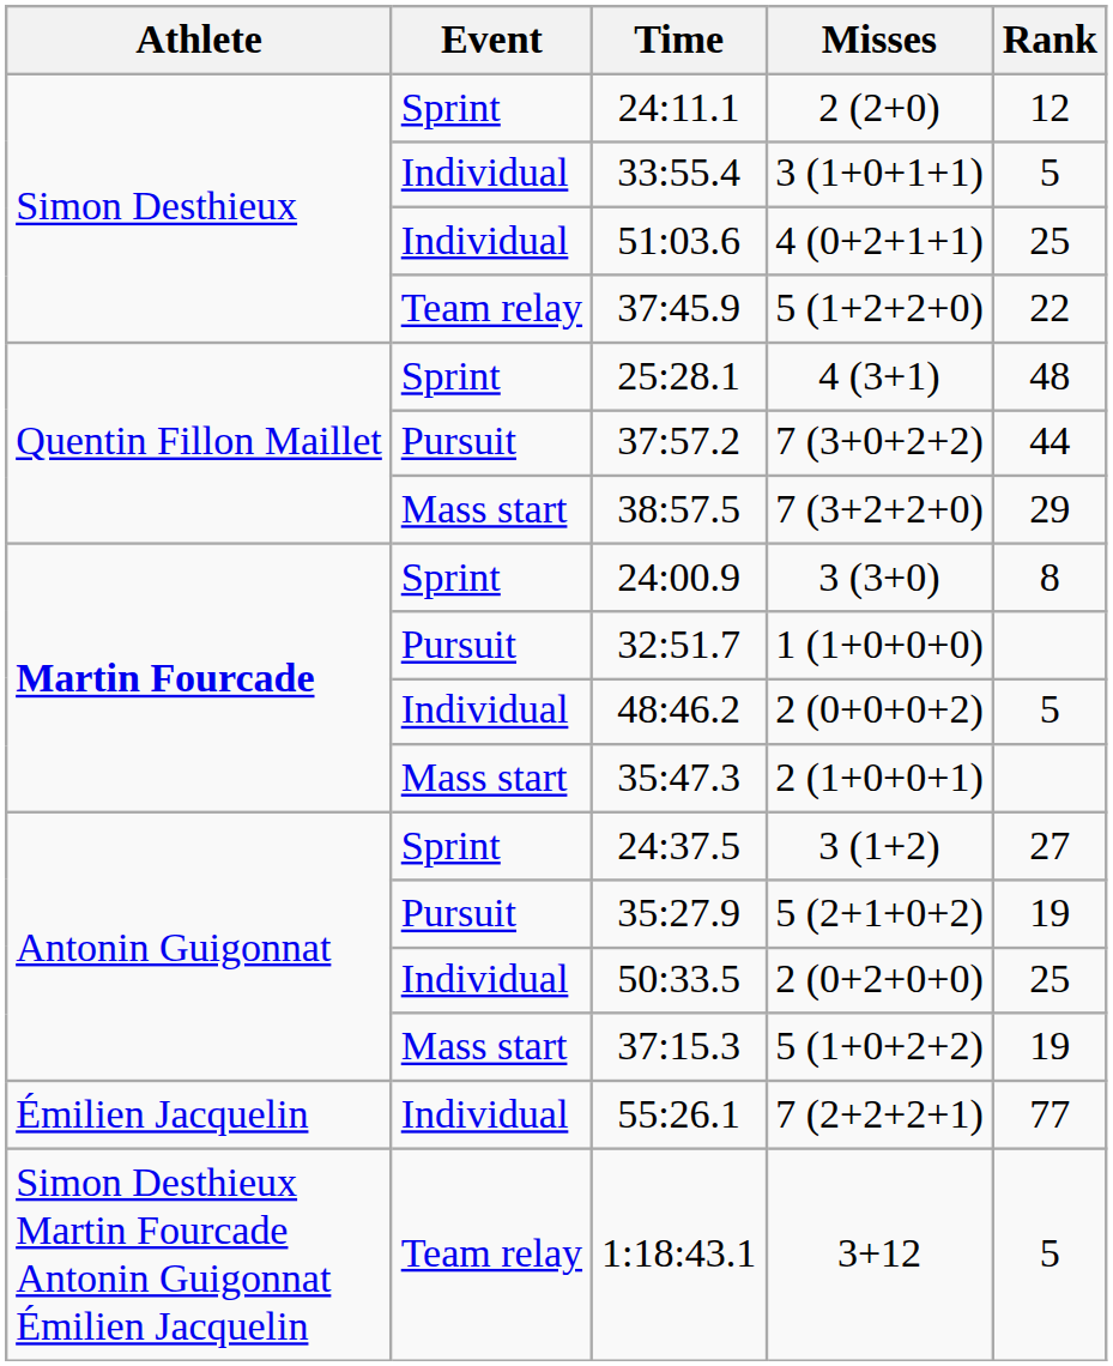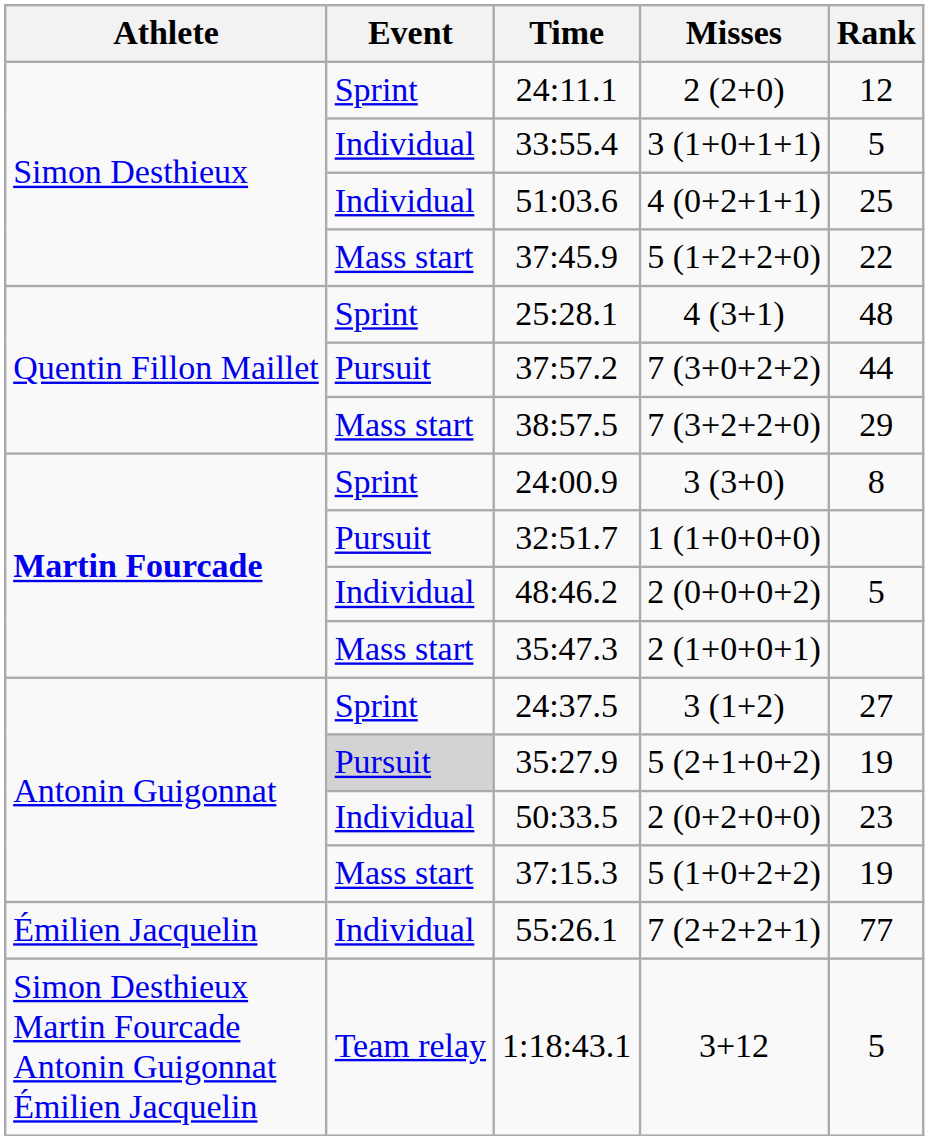 <table class="wikitable" style="font-size:90%">
 <tr>
 <th>Athlete</th>
 <th>Event</th>
 <th>Time</th>
 <th>Misses</th>
 <th>Rank</th>
 </tr>
 <tr align=center>
 <td align=left rowspan=4><a href='#'>Simon Desthieux</a></td>
 <td align=left><a href='#'>Sprint</a></td>
 <td>24:11.1</td>
 <td>2 (2+0)</td>
 <td>12</td>
 </tr>
 <tr align=center>
 <td align=left><a href='#'>Individual</a></td>
 <td>33:55.4</td>
 <td>3 (1+0+1+1)</td>
 <td>5</td>
 </tr>
 <tr align=center>
 <td align=left><a href='#'>Individual</a></td>
 <td>51:03.6</td>
 <td>4 (0+2+1+1)</td>
 <td>25</td>
 </tr>
 <tr align=center>
-<td align=left><a href='#'>Team relay</a></td>
+<td align=left><a href='#'>Mass start</a></td>
 <td>37:45.9</td>
 <td>5 (1+2+2+0)</td>
 <td>22</td>
 </tr>
 <tr align=center>
 <td align=left rowspan=3><a href='#'>Quentin Fillon Maillet</a></td>
 <td align=left><a href='#'>Sprint</a></td>
 <td>25:28.1</td>
 <td>4 (3+1)</td>
 <td>48</td>
 </tr>
 <tr align=center>
 <td align=left><a href='#'>Pursuit</a></td>
 <td>37:57.2</td>
 <td>7 (3+0+2+2)</td>
 <td>44</td>
 </tr>
 <tr align=center>
 <td align=left><a href='#'>Mass start</a></td>
 <td>38:57.5</td>
 <td>7 (3+2+2+0)</td>
 <td>29</td>
 </tr>
 <tr align=center>
 <td align=left rowspan=4><strong><a href='#'>Martin Fourcade</a></strong></td>
 <td align=left><a href='#'>Sprint</a></td>
 <td>24:00.9</td>
 <td>3 (3+0)</td>
 <td>8</td>
 </tr>
 <tr align=center>
 <td align=left><a href='#'>Pursuit</a></td>
 <td>32:51.7</td>
 <td>1 (1+0+0+0)</td>
 <td></td>
 </tr>
 <tr align=center>
 <td align=left><a href='#'>Individual</a></td>
 <td>48:46.2</td>
 <td>2 (0+0+0+2)</td>
 <td>5</td>
 </tr>
 <tr align=center>
 <td align=left><a href='#'>Mass start</a></td>
 <td>35:47.3</td>
 <td>2 (1+0+0+1)</td>
 <td></td>
 </tr>
 <tr align=center>
 <td align=left rowspan=4><a href='#'>Antonin Guigonnat</a></td>
 <td align=left><a href='#'>Sprint</a></td>
 <td>24:37.5</td>
 <td>3 (1+2)</td>
 <td>27</td>
 </tr>
 <tr align=center>
-<td align=left><a href='#'>Pursuit</a></td>
+<td align=left style="background: lightgrey;"><a href='#'>Pursuit</a></td>
 <td>35:27.9</td>
 <td>5 (2+1+0+2)</td>
 <td>19</td>
 </tr>
 <tr align=center>
 <td align=left><a href='#'>Individual</a></td>
 <td>50:33.5</td>
 <td>2 (0+2+0+0)</td>
-<td>25</td>
+<td>23</td>
 </tr>
 <tr align=center>
 <td align=left><a href='#'>Mass start</a></td>
 <td>37:15.3</td>
 <td>5 (1+0+2+2)</td>
 <td>19</td>
 </tr>
 <tr align=center>
 <td align=left><a href='#'>Émilien Jacquelin</a></td>
 <td align=left><a href='#'>Individual</a></td>
 <td>55:26.1</td>
 <td>7 (2+2+2+1)</td>
 <td>77</td>
 </tr>
 <tr align=center>
 <td align=left><a href='#'>Simon Desthieux</a><br><a href='#'>Martin Fourcade</a><br><a href='#'>Antonin Guigonnat</a><br><a href='#'>Émilien Jacquelin</a></td>
 <td align=left><a href='#'>Team relay</a></td>
 <td>1:18:43.1</td>
 <td>3+12</td>
 <td>5</td>
 </tr>
 </table>
